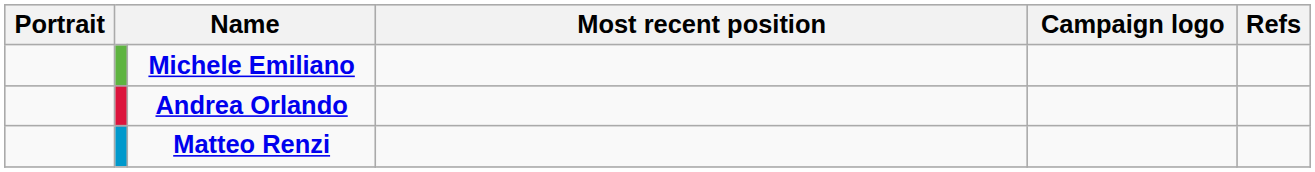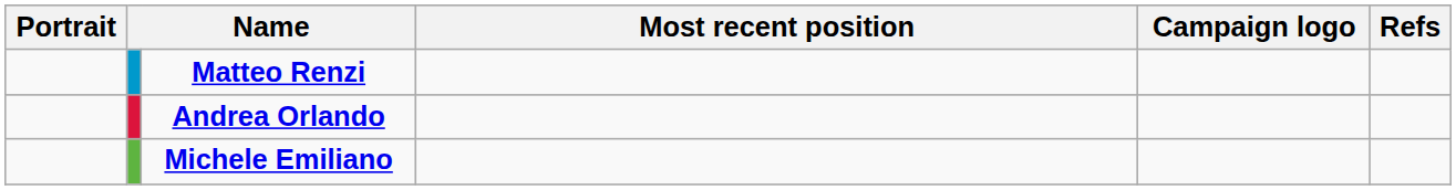 <table class="wikitable" style="text-align:center; width:65%; border:1px #AAAAFF solid">
 <tr>
 <th>Portrait</th>
 <th colspan=2 width=20%>Name</th>
 <th width=50%>Most recent position</th>
 <th>Campaign logo</th>
 <th>Refs</th>
 </tr>
 <tr>
 <td></td>
-<td style="background:#5EB440;"></td>
-<td><strong><a href='#'>Michele Emiliano</a></strong><br></td>
+<td style="background:#0099CC;"></td>
+<td><strong><a href='#'>Matteo Renzi</a></strong><br></td>
 <td><br></td>
 <td></td>
 <td></td>
 </tr>
 <tr>
 <td></td>
 <td style="background:#DC143C;"></td>
 <td><strong><a href='#'>Andrea Orlando</a></strong><br></td>
 <td><br></td>
 <td></td>
 <td></td>
 </tr>
 <tr>
 <td></td>
-<td style="background:#0099CC;"></td>
-<td><strong><a href='#'>Matteo Renzi</a></strong><br></td>
+<td style="background:#5EB440;"></td>
+<td><strong><a href='#'>Michele Emiliano</a></strong><br></td>
 <td><br></td>
 <td></td>
 <td></td>
 </tr>
 </table>
